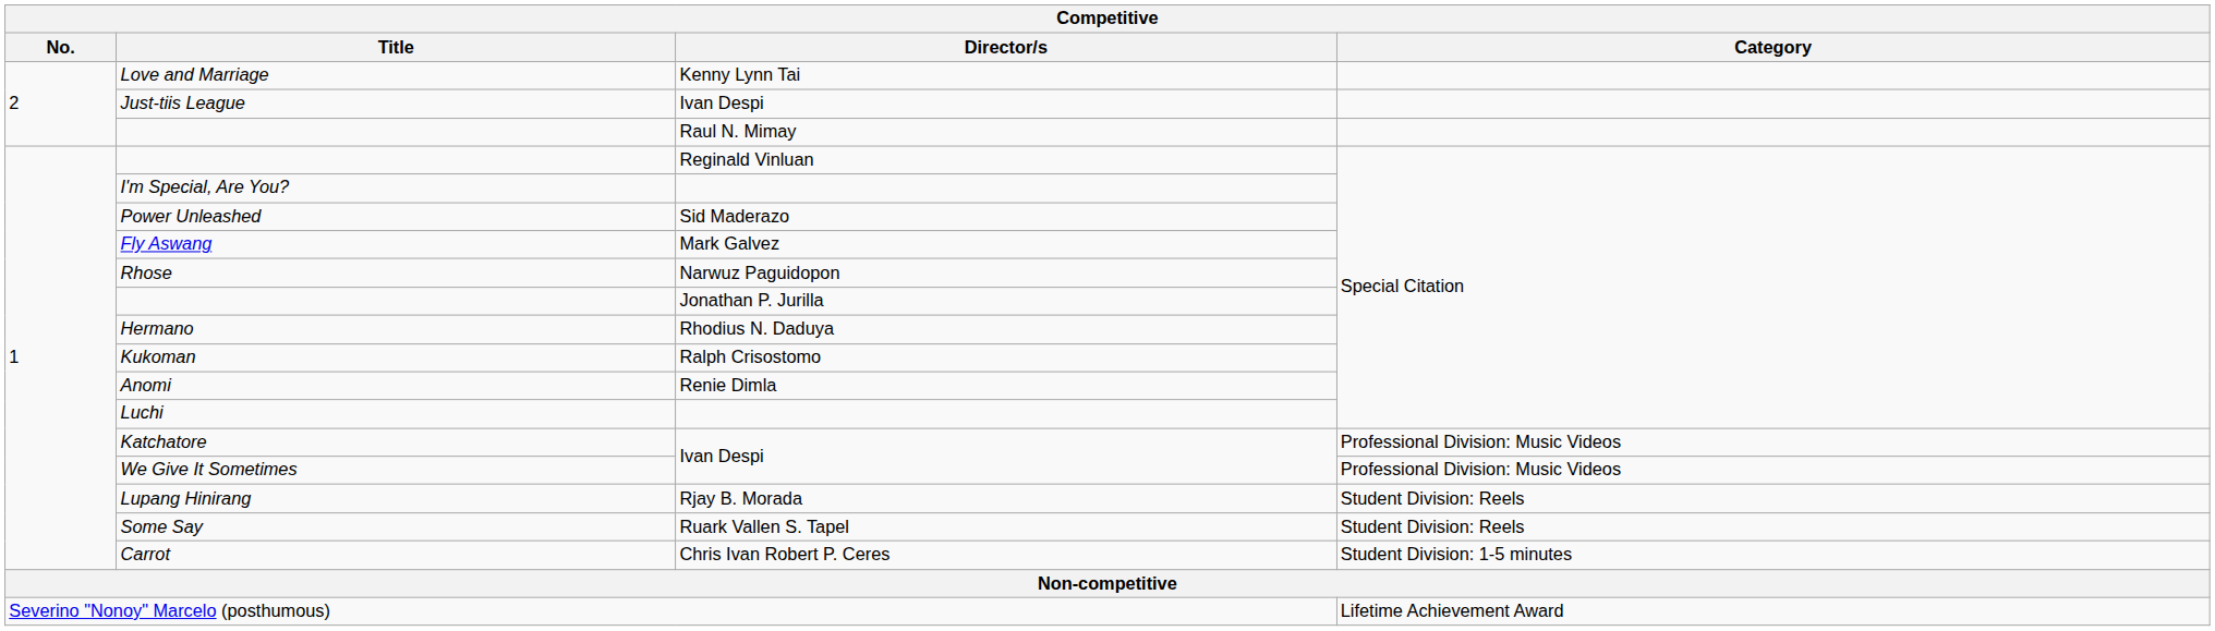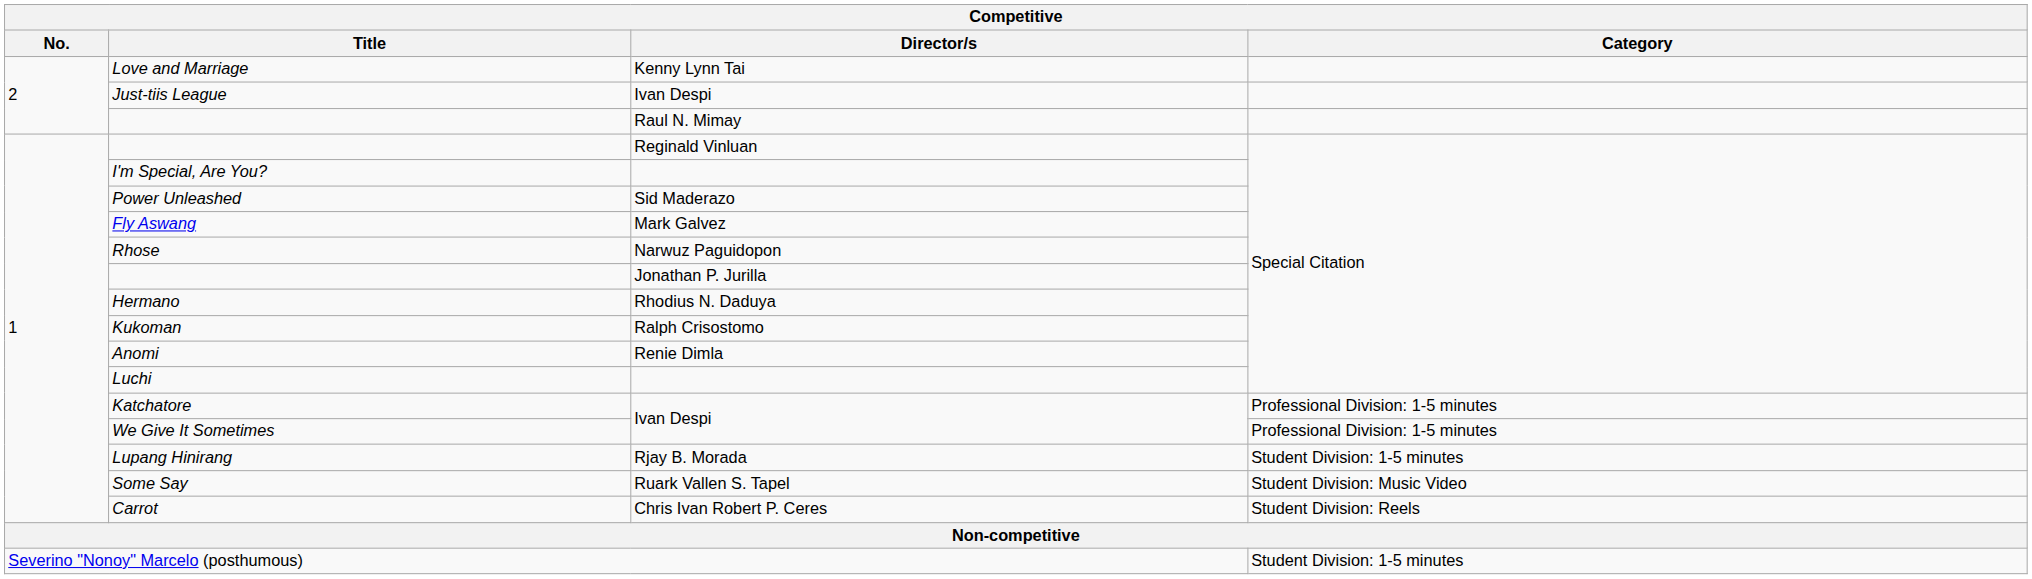 <table class="wikitable sortable plainrowheaders" style="border:none; margin:0; width:100%;">
 <tr>
 <th colspan="4">Competitive</th>
 </tr>
 <tr>
 <th>No.</th>
 <th>Title</th>
 <th>Director/s</th>
 <th>Category</th>
 </tr>
 <tr>
 <td rowspan="3">2</td>
 <td><em>Love and Marriage</em></td>
 <td>Kenny Lynn Tai</td>
 <td></td>
 </tr>
 <tr>
 <td><em>Just-tiis League</em></td>
 <td>Ivan Despi</td>
 <td></td>
 </tr>
 <tr>
 <td></td>
 <td>Raul N. Mimay</td>
 <td></td>
 </tr>
 <tr>
 <td rowspan="15">1</td>
 <td></td>
 <td>Reginald Vinluan</td>
 <td rowspan="10">Special Citation</td>
 </tr>
 <tr>
 <td><em>I'm Special, Are You?</em></td>
 <td></td>
 </tr>
 <tr>
 <td><em>Power Unleashed</em></td>
 <td>Sid Maderazo</td>
 </tr>
 <tr>
 <td><em><a href='#'>Fly Aswang</a></em></td>
 <td>Mark Galvez</td>
 </tr>
 <tr>
 <td><em>Rhose</em></td>
 <td>Narwuz Paguidopon</td>
 </tr>
 <tr>
 <td></td>
 <td>Jonathan P. Jurilla</td>
 </tr>
 <tr>
 <td><em>Hermano</em></td>
 <td>Rhodius N. Daduya</td>
 </tr>
 <tr>
 <td><em>Kukoman</em></td>
 <td>Ralph Crisostomo</td>
 </tr>
 <tr>
 <td><em>Anomi</em></td>
 <td>Renie Dimla</td>
 </tr>
 <tr>
 <td><em>Luchi</em></td>
 <td></td>
 </tr>
 <tr>
 <td><em>Katchatore</em></td>
 <td rowspan="2">Ivan Despi</td>
-<td>Professional Division: Music Videos</td>
+<td>Professional Division: 1-5 minutes</td>
 </tr>
 <tr>
 <td><em>We Give It Sometimes</em></td>
-<td>Professional Division: Music Videos</td>
+<td>Professional Division: 1-5 minutes</td>
 </tr>
 <tr>
 <td><em>Lupang Hinirang</em></td>
 <td>Rjay B. Morada</td>
-<td>Student Division: Reels</td>
+<td>Student Division: 1-5 minutes</td>
 </tr>
 <tr>
 <td><em>Some Say</em></td>
 <td>Ruark Vallen S. Tapel</td>
-<td>Student Division: Reels</td>
+<td>Student Division: Music Video</td>
 </tr>
 <tr>
 <td><em>Carrot</em></td>
 <td>Chris Ivan Robert P. Ceres</td>
-<td>Student Division: 1-5 minutes</td>
+<td>Student Division: Reels</td>
 </tr>
 <tr>
 <th colspan="4">Non-competitive</th>
 </tr>
 <tr>
 <td colspan="3"><a href='#'>Severino "Nonoy" Marcelo</a> (posthumous)</td>
-<td>Lifetime Achievement Award</td>
+<td>Student Division: 1-5 minutes</td>
 </tr>
 </table>
